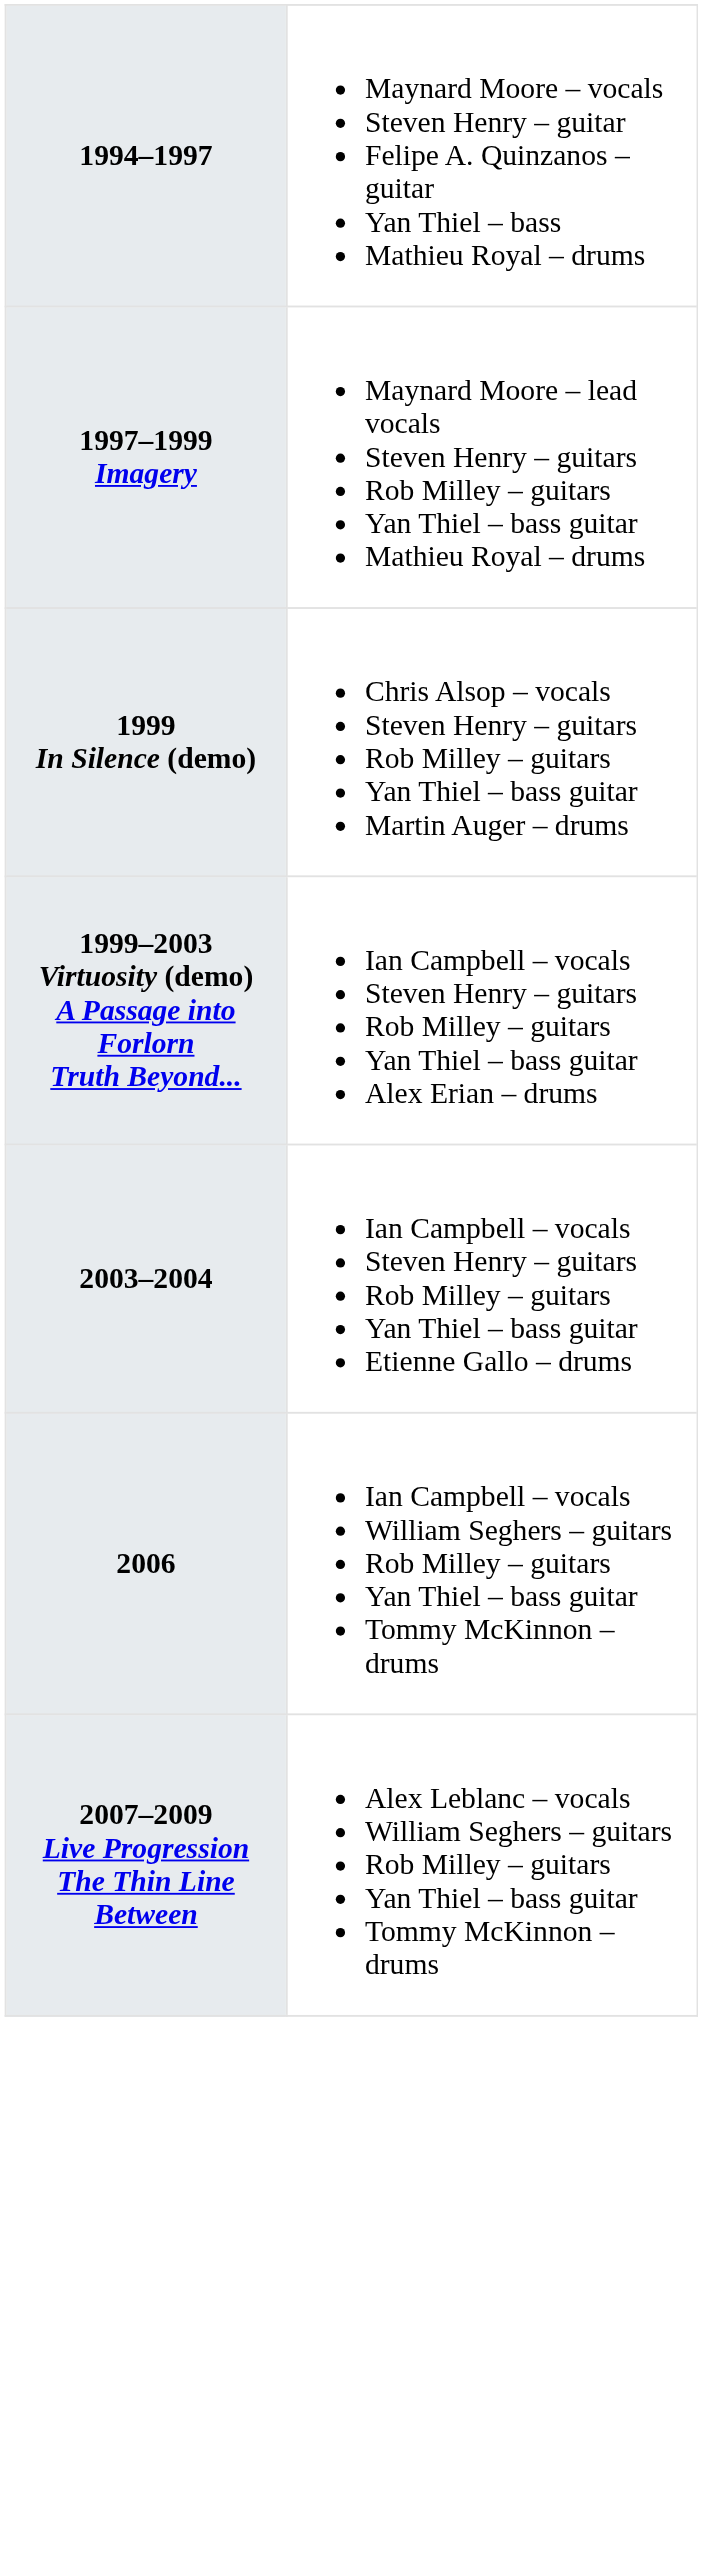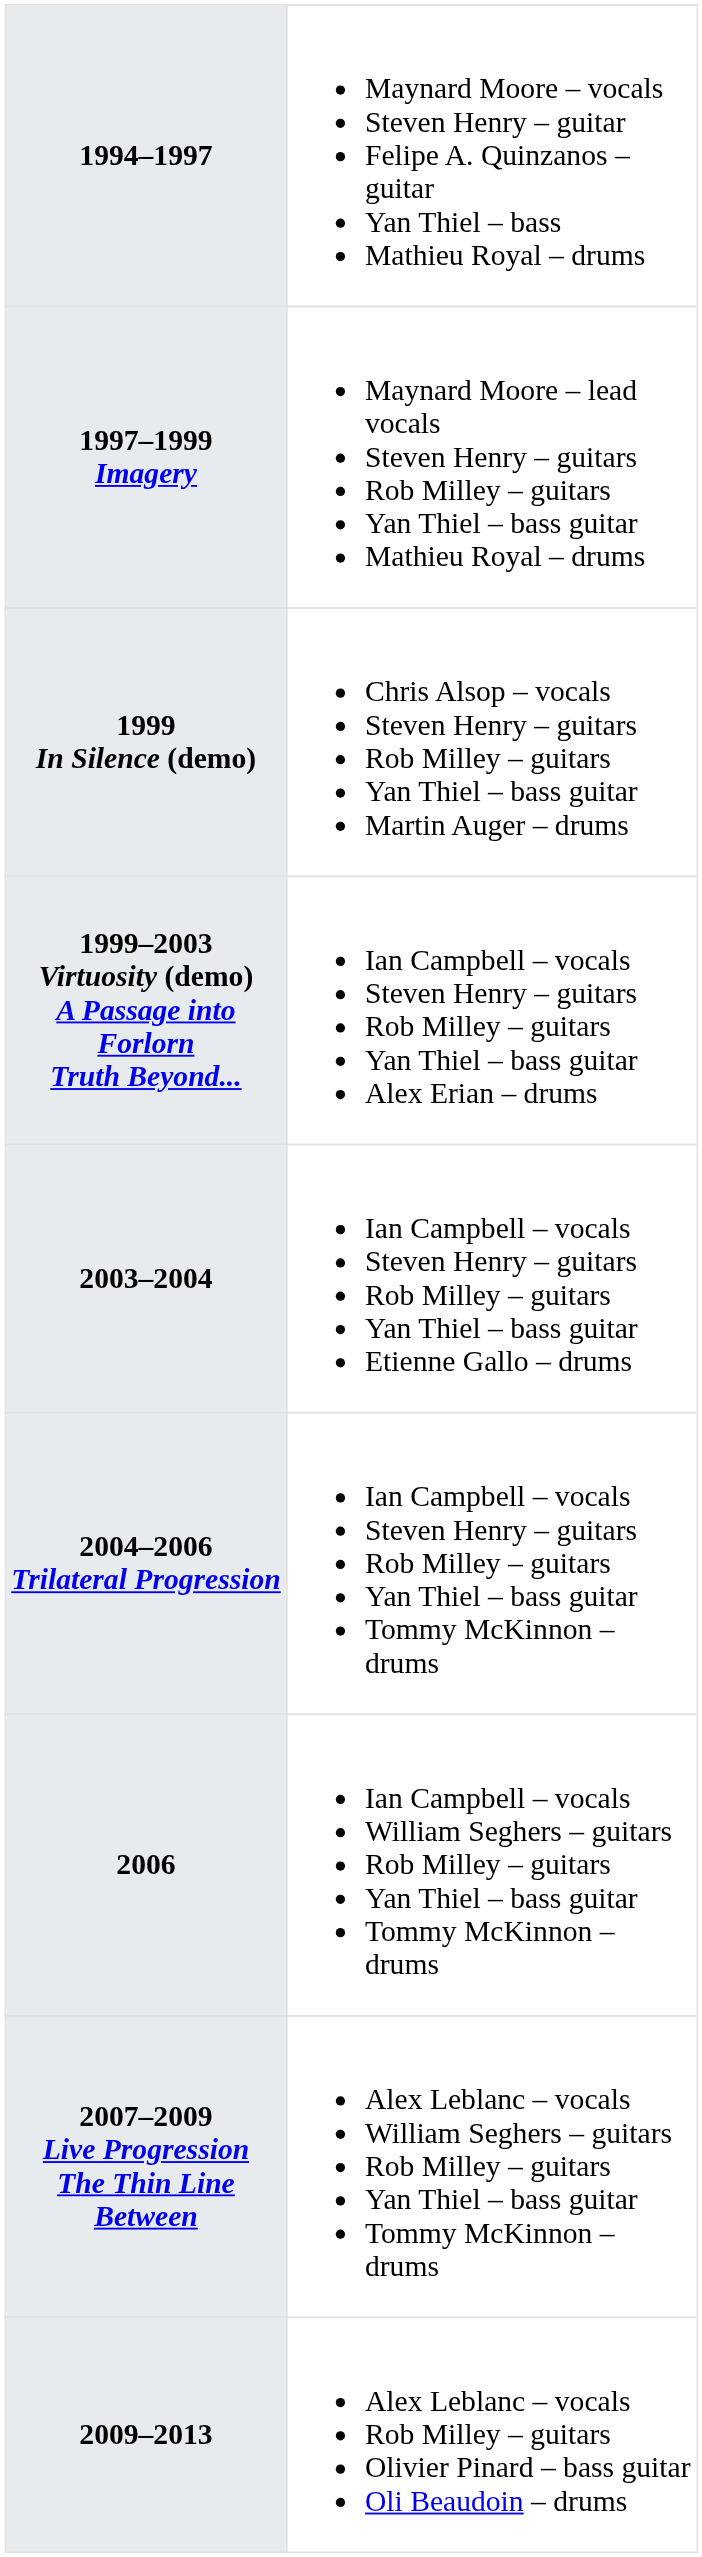 <table class="toccolours"  border=1 cellpadding=2 cellspacing=0 style="float: right; width: 375px; margin: 0 0 1em 1em; border-collapse: collapse; border: 1px solid #E2E2E2;">
 <tr>
 <th bgcolor="#E7EBEE">1994–1997</th>
 <td><br><ul><li>Maynard Moore – vocals</li><li>Steven Henry – guitar</li><li>Felipe A. Quinzanos – guitar</li><li>Yan Thiel – bass</li><li>Mathieu Royal – drums</li></ul></td>
 </tr>
 <tr>
 <th bgcolor="#E7EBEE">1997–1999<br><em><a href='#'>Imagery</a></em></th>
 <td><br><ul><li>Maynard Moore – lead vocals</li><li>Steven Henry – guitars</li><li>Rob Milley – guitars</li><li>Yan Thiel – bass guitar</li><li>Mathieu Royal – drums</li></ul></td>
 </tr>
 <tr>
 <th bgcolor="#E7EBEE">1999<br><em>In Silence</em> (demo)</th>
 <td><br><ul><li>Chris Alsop – vocals</li><li>Steven Henry – guitars</li><li>Rob Milley – guitars</li><li>Yan Thiel – bass guitar</li><li>Martin Auger – drums</li></ul></td>
 </tr>
 <tr>
 <th bgcolor="#E7EBEE">1999–2003<br><em>Virtuosity</em> (demo)<br><em><a href='#'>A Passage into Forlorn</a></em><br><em><a href='#'>Truth Beyond...</a></em></th>
 <td><br><ul><li>Ian Campbell – vocals</li><li>Steven Henry – guitars</li><li>Rob Milley – guitars</li><li>Yan Thiel – bass guitar</li><li>Alex Erian – drums</li></ul></td>
 </tr>
 <tr>
 <th bgcolor="#E7EBEE">2003–2004</th>
 <td><br><ul><li>Ian Campbell – vocals</li><li>Steven Henry – guitars</li><li>Rob Milley – guitars</li><li>Yan Thiel – bass guitar</li><li>Etienne Gallo – drums</li></ul></td>
 </tr>
 <tr>
+<th bgcolor="#E7EBEE">2004–2006<br> <em><a href='#'>Trilateral Progression</a></em></th>
+<td><br><ul><li>Ian Campbell – vocals</li><li>Steven Henry – guitars</li><li>Rob Milley – guitars</li><li>Yan Thiel – bass guitar</li><li>Tommy McKinnon – drums</li></ul></td>
+</tr>
+<tr>
 <th bgcolor="#E7EBEE">2006</th>
 <td><br><ul><li>Ian Campbell – vocals</li><li>William Seghers – guitars</li><li>Rob Milley – guitars</li><li>Yan Thiel – bass guitar</li><li>Tommy McKinnon – drums</li></ul></td>
 </tr>
 <tr>
 <th bgcolor="#E7EBEE">2007–2009<br><em><a href='#'>Live Progression</a></em><br><em><a href='#'>The Thin Line Between</a></em></th>
 <td><br><ul><li>Alex Leblanc – vocals</li><li>William Seghers – guitars</li><li>Rob Milley – guitars</li><li>Yan Thiel – bass guitar</li><li>Tommy McKinnon – drums</li></ul></td>
 </tr>
+<tr>
+<th bgcolor="#E7EBEE">2009–2013</th>
+<td><br><ul><li>Alex Leblanc – vocals</li><li>Rob Milley – guitars</li><li>Olivier Pinard – bass guitar</li><li><a href='#'>Oli Beaudoin</a> – drums</li></ul></td>
+</tr>
 </table>
